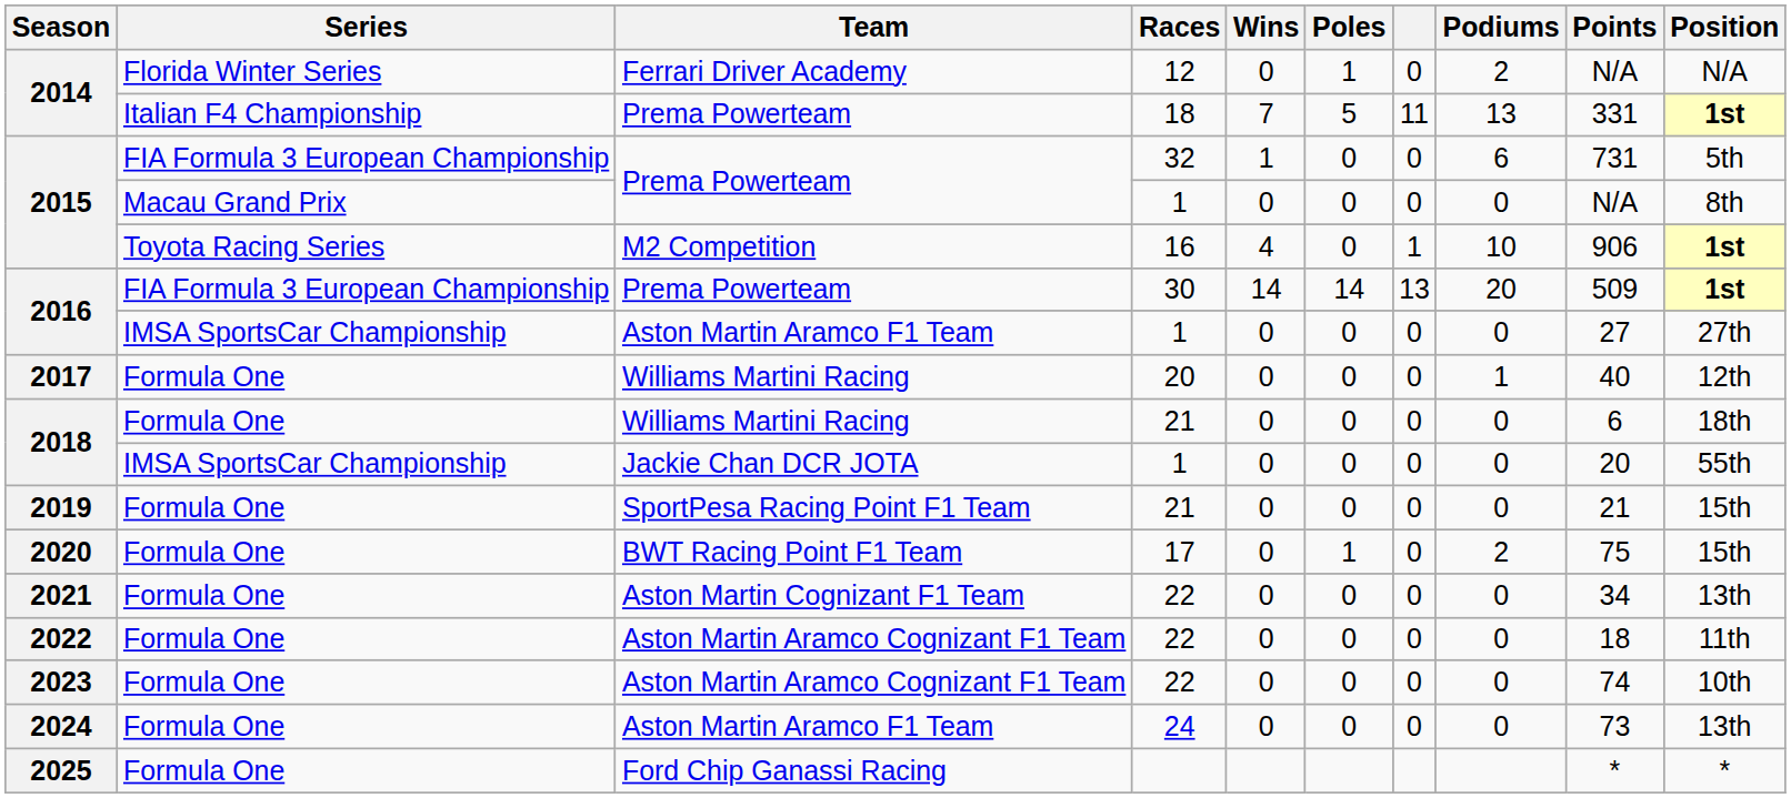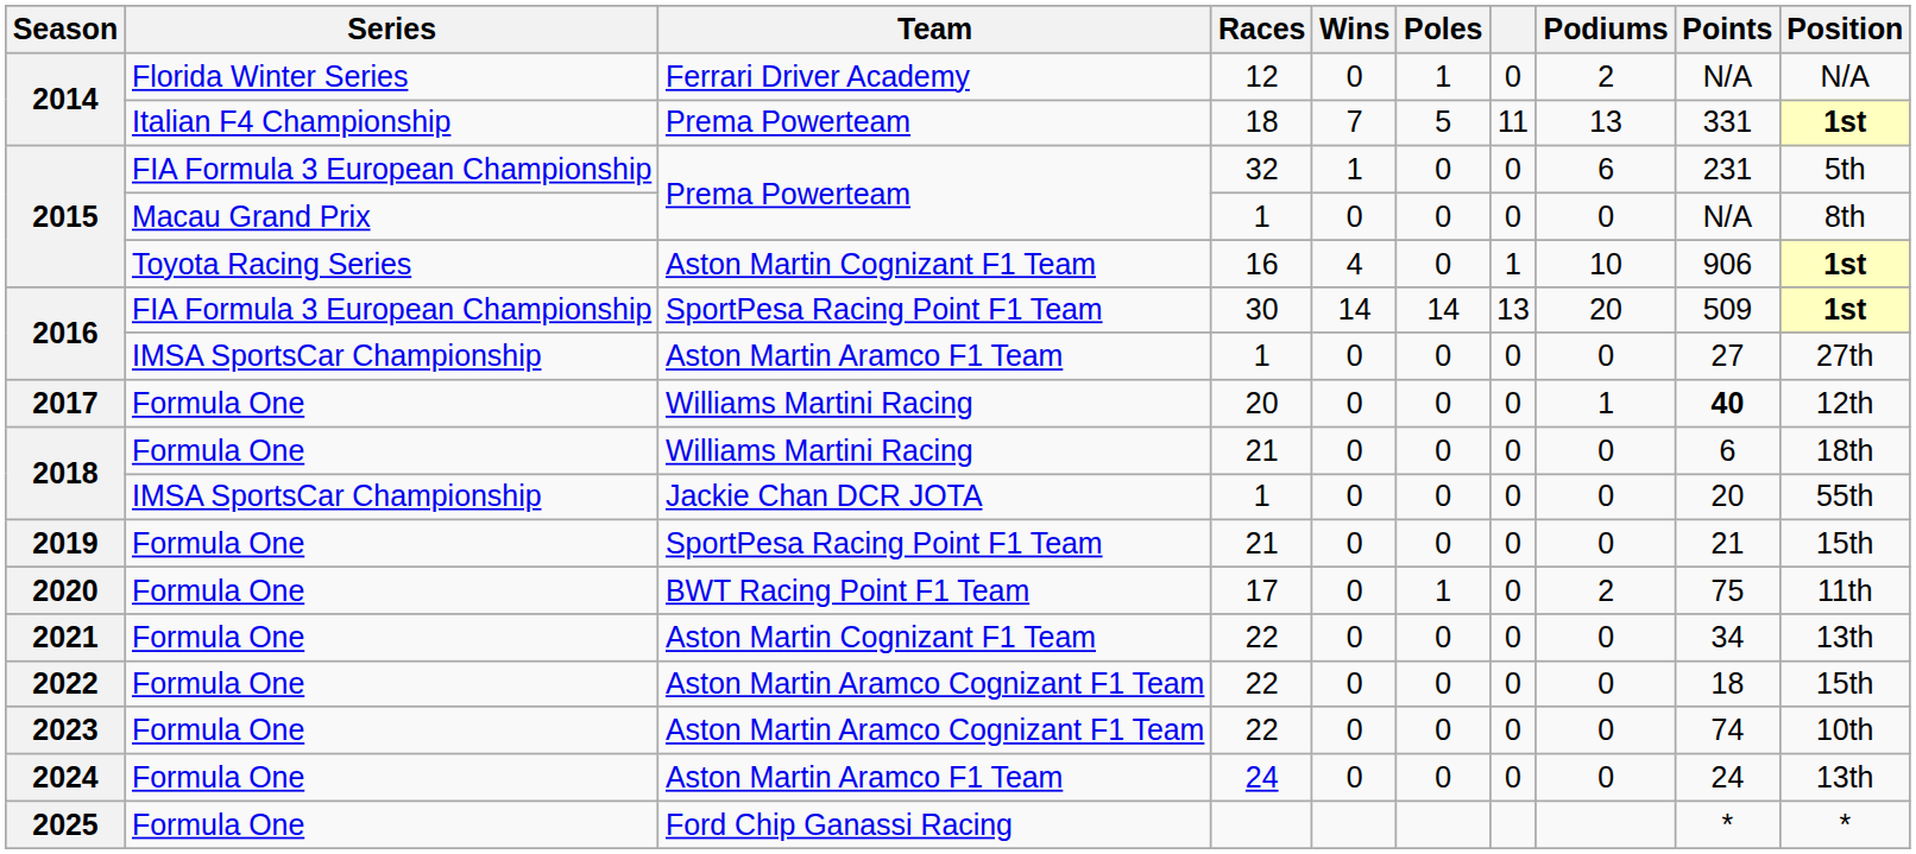 <table class="wikitable" style="font-size: 90%; text-align:center">
 <tr>
 <th>Season</th>
 <th>Series</th>
 <th>Team</th>
 <th>Races</th>
 <th>Wins</th>
 <th>Poles</th>
 <th></th>
 <th>Podiums</th>
 <th>Points</th>
 <th>Position</th>
 </tr>
 <tr>
 <th rowspan=2>2014</th>
 <td align=left><a href='#'>Florida Winter Series</a></td>
 <td align=left><a href='#'>Ferrari Driver Academy</a></td>
 <td>12</td>
 <td>0</td>
 <td>1</td>
 <td>0</td>
 <td>2</td>
 <td>N/A</td>
 <td>N/A</td>
 </tr>
 <tr>
 <td align=left><a href='#'>Italian F4 Championship</a></td>
 <td align=left><a href='#'>Prema Powerteam</a></td>
 <td>18</td>
 <td>7</td>
 <td>5</td>
 <td>11</td>
 <td>13</td>
 <td>331</td>
 <td style="background:#FFFFBF;"><strong>1st</strong></td>
 </tr>
 <tr>
 <th rowspan=3>2015</th>
 <td align=left><a href='#'>FIA Formula 3 European Championship</a></td>
 <td align=left rowspan=2><a href='#'>Prema Powerteam</a></td>
 <td>32</td>
 <td>1</td>
 <td>0</td>
 <td>0</td>
 <td>6</td>
-<td>731</td>
+<td>231</td>
 <td>5th</td>
 </tr>
 <tr>
 <td align=left><a href='#'>Macau Grand Prix</a></td>
 <td>1</td>
 <td>0</td>
 <td>0</td>
 <td>0</td>
 <td>0</td>
 <td>N/A</td>
 <td>8th</td>
 </tr>
 <tr>
 <td align=left><a href='#'>Toyota Racing Series</a></td>
-<td align=left><a href='#'>M2 Competition</a></td>
+<td align=left><a href='#'>Aston Martin Cognizant F1 Team</a></td>
 <td>16</td>
 <td>4</td>
 <td>0</td>
 <td>1</td>
 <td>10</td>
 <td>906</td>
 <td style="background:#FFFFBF;"><strong>1st</strong></td>
 </tr>
 <tr>
 <th rowspan=2>2016</th>
 <td align=left><a href='#'>FIA Formula 3 European Championship</a></td>
-<td align=left><a href='#'>Prema Powerteam</a></td>
+<td align=left><a href='#'>SportPesa Racing Point F1 Team</a></td>
 <td>30</td>
 <td>14</td>
 <td>14</td>
 <td>13</td>
 <td>20</td>
 <td>509</td>
 <td style="background:#FFFFBF;"><strong>1st</strong></td>
 </tr>
 <tr>
 <td align=left><a href='#'>IMSA SportsCar Championship</a></td>
 <td align=left><a href='#'>Aston Martin Aramco F1 Team</a></td>
 <td>1</td>
 <td>0</td>
 <td>0</td>
 <td>0</td>
 <td>0</td>
 <td>27</td>
 <td>27th</td>
 </tr>
 <tr>
 <th>2017</th>
 <td align=left><a href='#'>Formula One</a></td>
 <td align=left><a href='#'>Williams Martini Racing</a></td>
 <td>20</td>
 <td>0</td>
 <td>0</td>
 <td>0</td>
 <td>1</td>
-<td>40</td>
+<td><strong>40</strong></td>
 <td>12th</td>
 </tr>
 <tr>
 <th rowspan=2>2018</th>
 <td align=left><a href='#'>Formula One</a></td>
 <td align=left><a href='#'>Williams Martini Racing</a></td>
 <td>21</td>
 <td>0</td>
 <td>0</td>
 <td>0</td>
 <td>0</td>
 <td>6</td>
 <td>18th</td>
 </tr>
 <tr>
 <td align=left><a href='#'>IMSA SportsCar Championship</a></td>
 <td align=left><a href='#'>Jackie Chan DCR JOTA</a></td>
 <td>1</td>
 <td>0</td>
 <td>0</td>
 <td>0</td>
 <td>0</td>
 <td>20</td>
 <td>55th</td>
 </tr>
 <tr>
 <th>2019</th>
 <td align=left><a href='#'>Formula One</a></td>
 <td align=left><a href='#'>SportPesa Racing Point F1 Team</a></td>
 <td>21</td>
 <td>0</td>
 <td>0</td>
 <td>0</td>
 <td>0</td>
 <td>21</td>
 <td>15th</td>
 </tr>
 <tr>
 <th>2020</th>
 <td align=left><a href='#'>Formula One</a></td>
 <td align=left><a href='#'>BWT Racing Point F1 Team</a></td>
 <td>17</td>
 <td>0</td>
 <td>1</td>
 <td>0</td>
 <td>2</td>
 <td>75</td>
-<td>15th</td>
+<td>11th</td>
 </tr>
 <tr>
 <th>2021</th>
 <td align=left><a href='#'>Formula One</a></td>
 <td align=left><a href='#'>Aston Martin Cognizant F1 Team</a></td>
 <td>22</td>
 <td>0</td>
 <td>0</td>
 <td>0</td>
 <td>0</td>
 <td>34</td>
 <td>13th</td>
 </tr>
 <tr>
 <th>2022</th>
 <td align=left><a href='#'>Formula One</a></td>
 <td align=left><a href='#'>Aston Martin Aramco Cognizant F1 Team</a></td>
 <td>22</td>
 <td>0</td>
 <td>0</td>
 <td>0</td>
 <td>0</td>
 <td>18</td>
-<td>11th</td>
+<td>15th</td>
 </tr>
 <tr>
 <th>2023</th>
 <td align=left><a href='#'>Formula One</a></td>
 <td align=left><a href='#'>Aston Martin Aramco Cognizant F1 Team</a></td>
 <td>22</td>
 <td>0</td>
 <td>0</td>
 <td>0</td>
 <td>0</td>
 <td>74</td>
 <td>10th</td>
 </tr>
 <tr>
 <th>2024</th>
 <td align=left><a href='#'>Formula One</a></td>
 <td align=left><a href='#'>Aston Martin Aramco F1 Team</a></td>
 <td><a href='#'>24</a></td>
 <td>0</td>
 <td>0</td>
 <td>0</td>
 <td>0</td>
-<td>73</td>
+<td>24</td>
 <td>13th</td>
 </tr>
 <tr>
 <th>2025</th>
 <td align=left><a href='#'>Formula One</a></td>
 <td align=left><a href='#'>Ford Chip Ganassi Racing</a></td>
 <td><a href='#'></a></td>
 <td></td>
 <td></td>
 <td></td>
 <td></td>
 <td>*</td>
 <td>*</td>
 </tr>
 </table>
